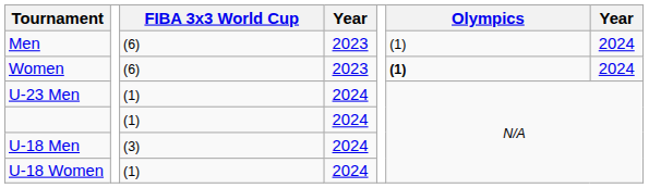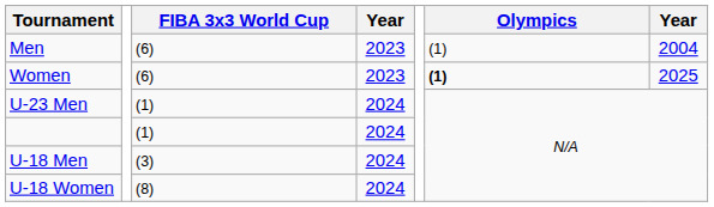 <table class="wikitable" style="width: 45%; font-size:90%">
 <tr>
 <th width=3%>Tournament</th>
 <td width="1%" rowspan=7 style="background-color:#ffffff;"></td>
 <th width=25%><a href='#'>FIBA 3x3 World Cup</a></th>
 <th width=5%>Year</th>
 <td width="1%" rowspan=7 style="background-color:#ffffff;"></td>
 <th width=25%><a href='#'>Olympics</a></th>
 <th width=5%>Year</th>
 </tr>
 <tr>
 <td><a href='#'>Men</a></td>
 <td> <small>(6)</small></td>
 <td align=center><a href='#'>2023</a></td>
 <td> <small>(1)</small></td>
-<td align=center><a href='#'>2024</a></td>
+<td align=center><a href='#'>2004</a></td>
 </tr>
 <tr>
 <td><a href='#'>Women</a></td>
 <td> <small>(6)</small></td>
 <td align=center><a href='#'>2023</a></td>
 <td><strong> <small>(1)</small></strong></td>
-<td align=center><a href='#'>2024</a></td>
+<td align=center><a href='#'>2025</a></td>
 </tr>
 <tr>
 <td><a href='#'>U-23 Men</a></td>
 <td> <small>(1)</small></td>
 <td align=center><a href='#'>2024</a></td>
 <td colspan=2 rowspan=4; align=center><small> <em>N/A</em> </small></td>
 </tr>
 <tr>
 <td></td>
 <td> <small>(1)</small></td>
 <td align=center><a href='#'>2024</a></td>
 </tr>
 <tr>
 <td><a href='#'>U-18 Men</a></td>
 <td> <small>(3)</small></td>
 <td align=center><a href='#'>2024</a></td>
 </tr>
 <tr>
 <td><a href='#'>U-18 Women</a></td>
-<td> <small>(1)</small></td>
+<td> <small>(8)</small></td>
 <td align=center><a href='#'>2024</a></td>
 </tr>
 </table>
